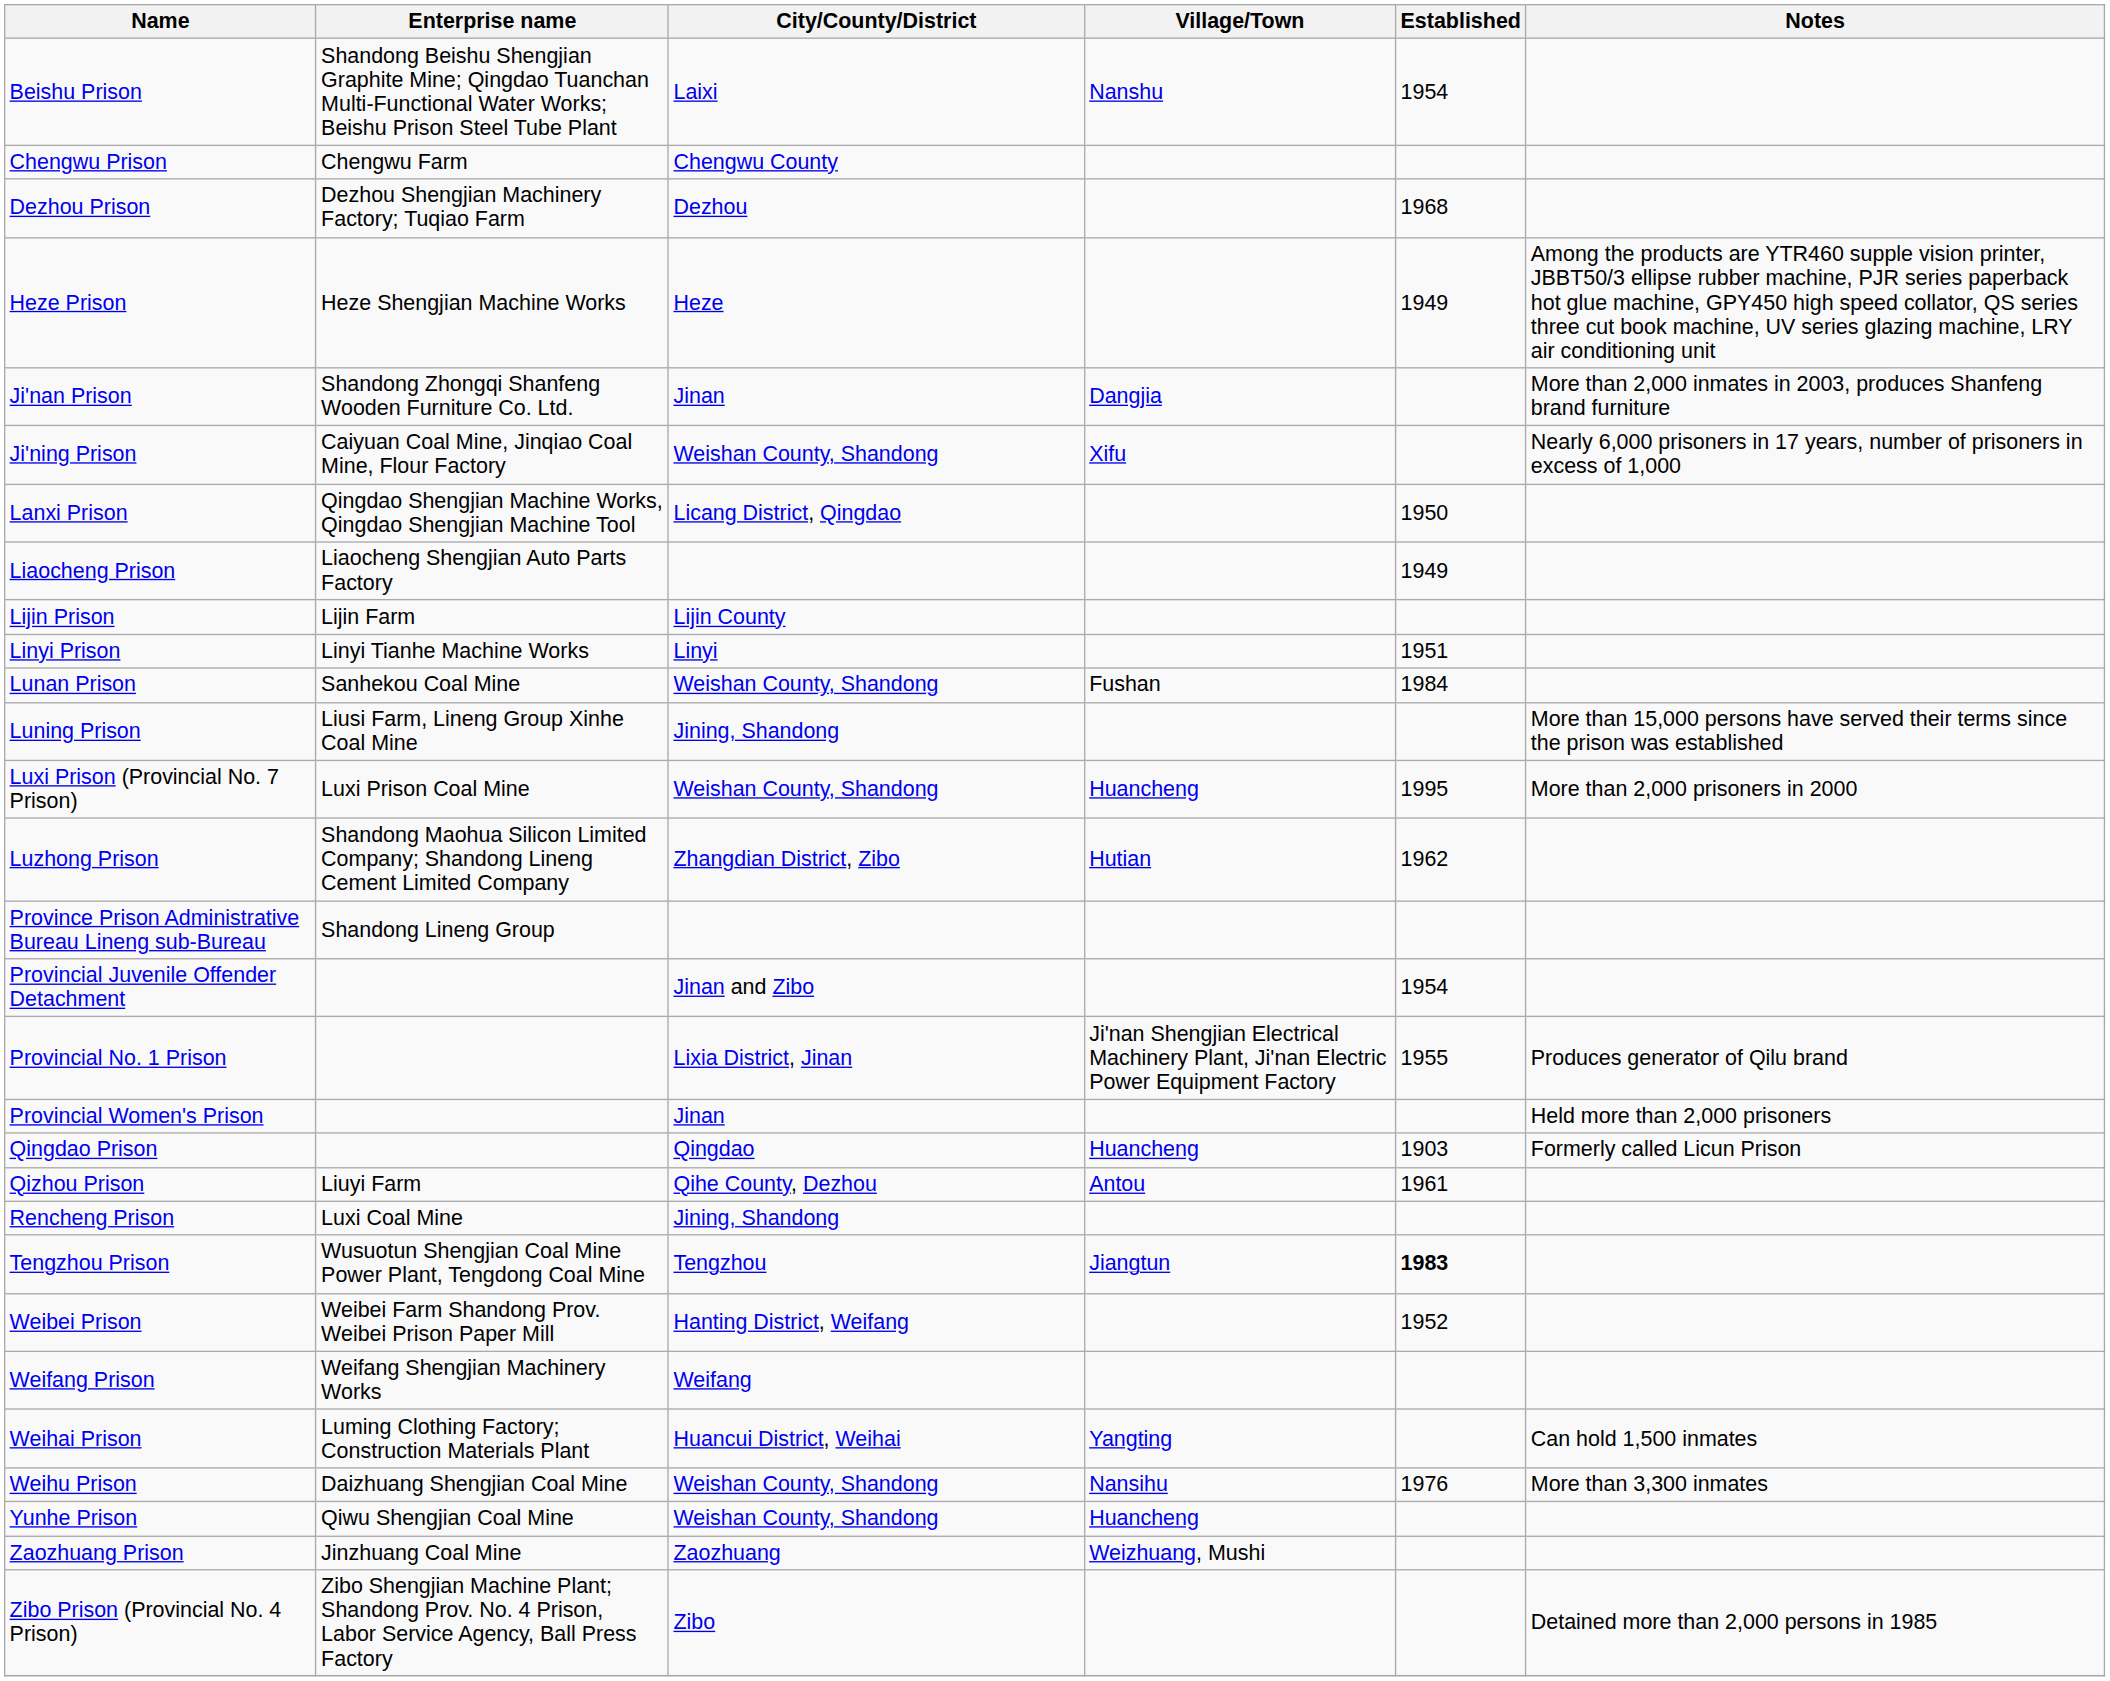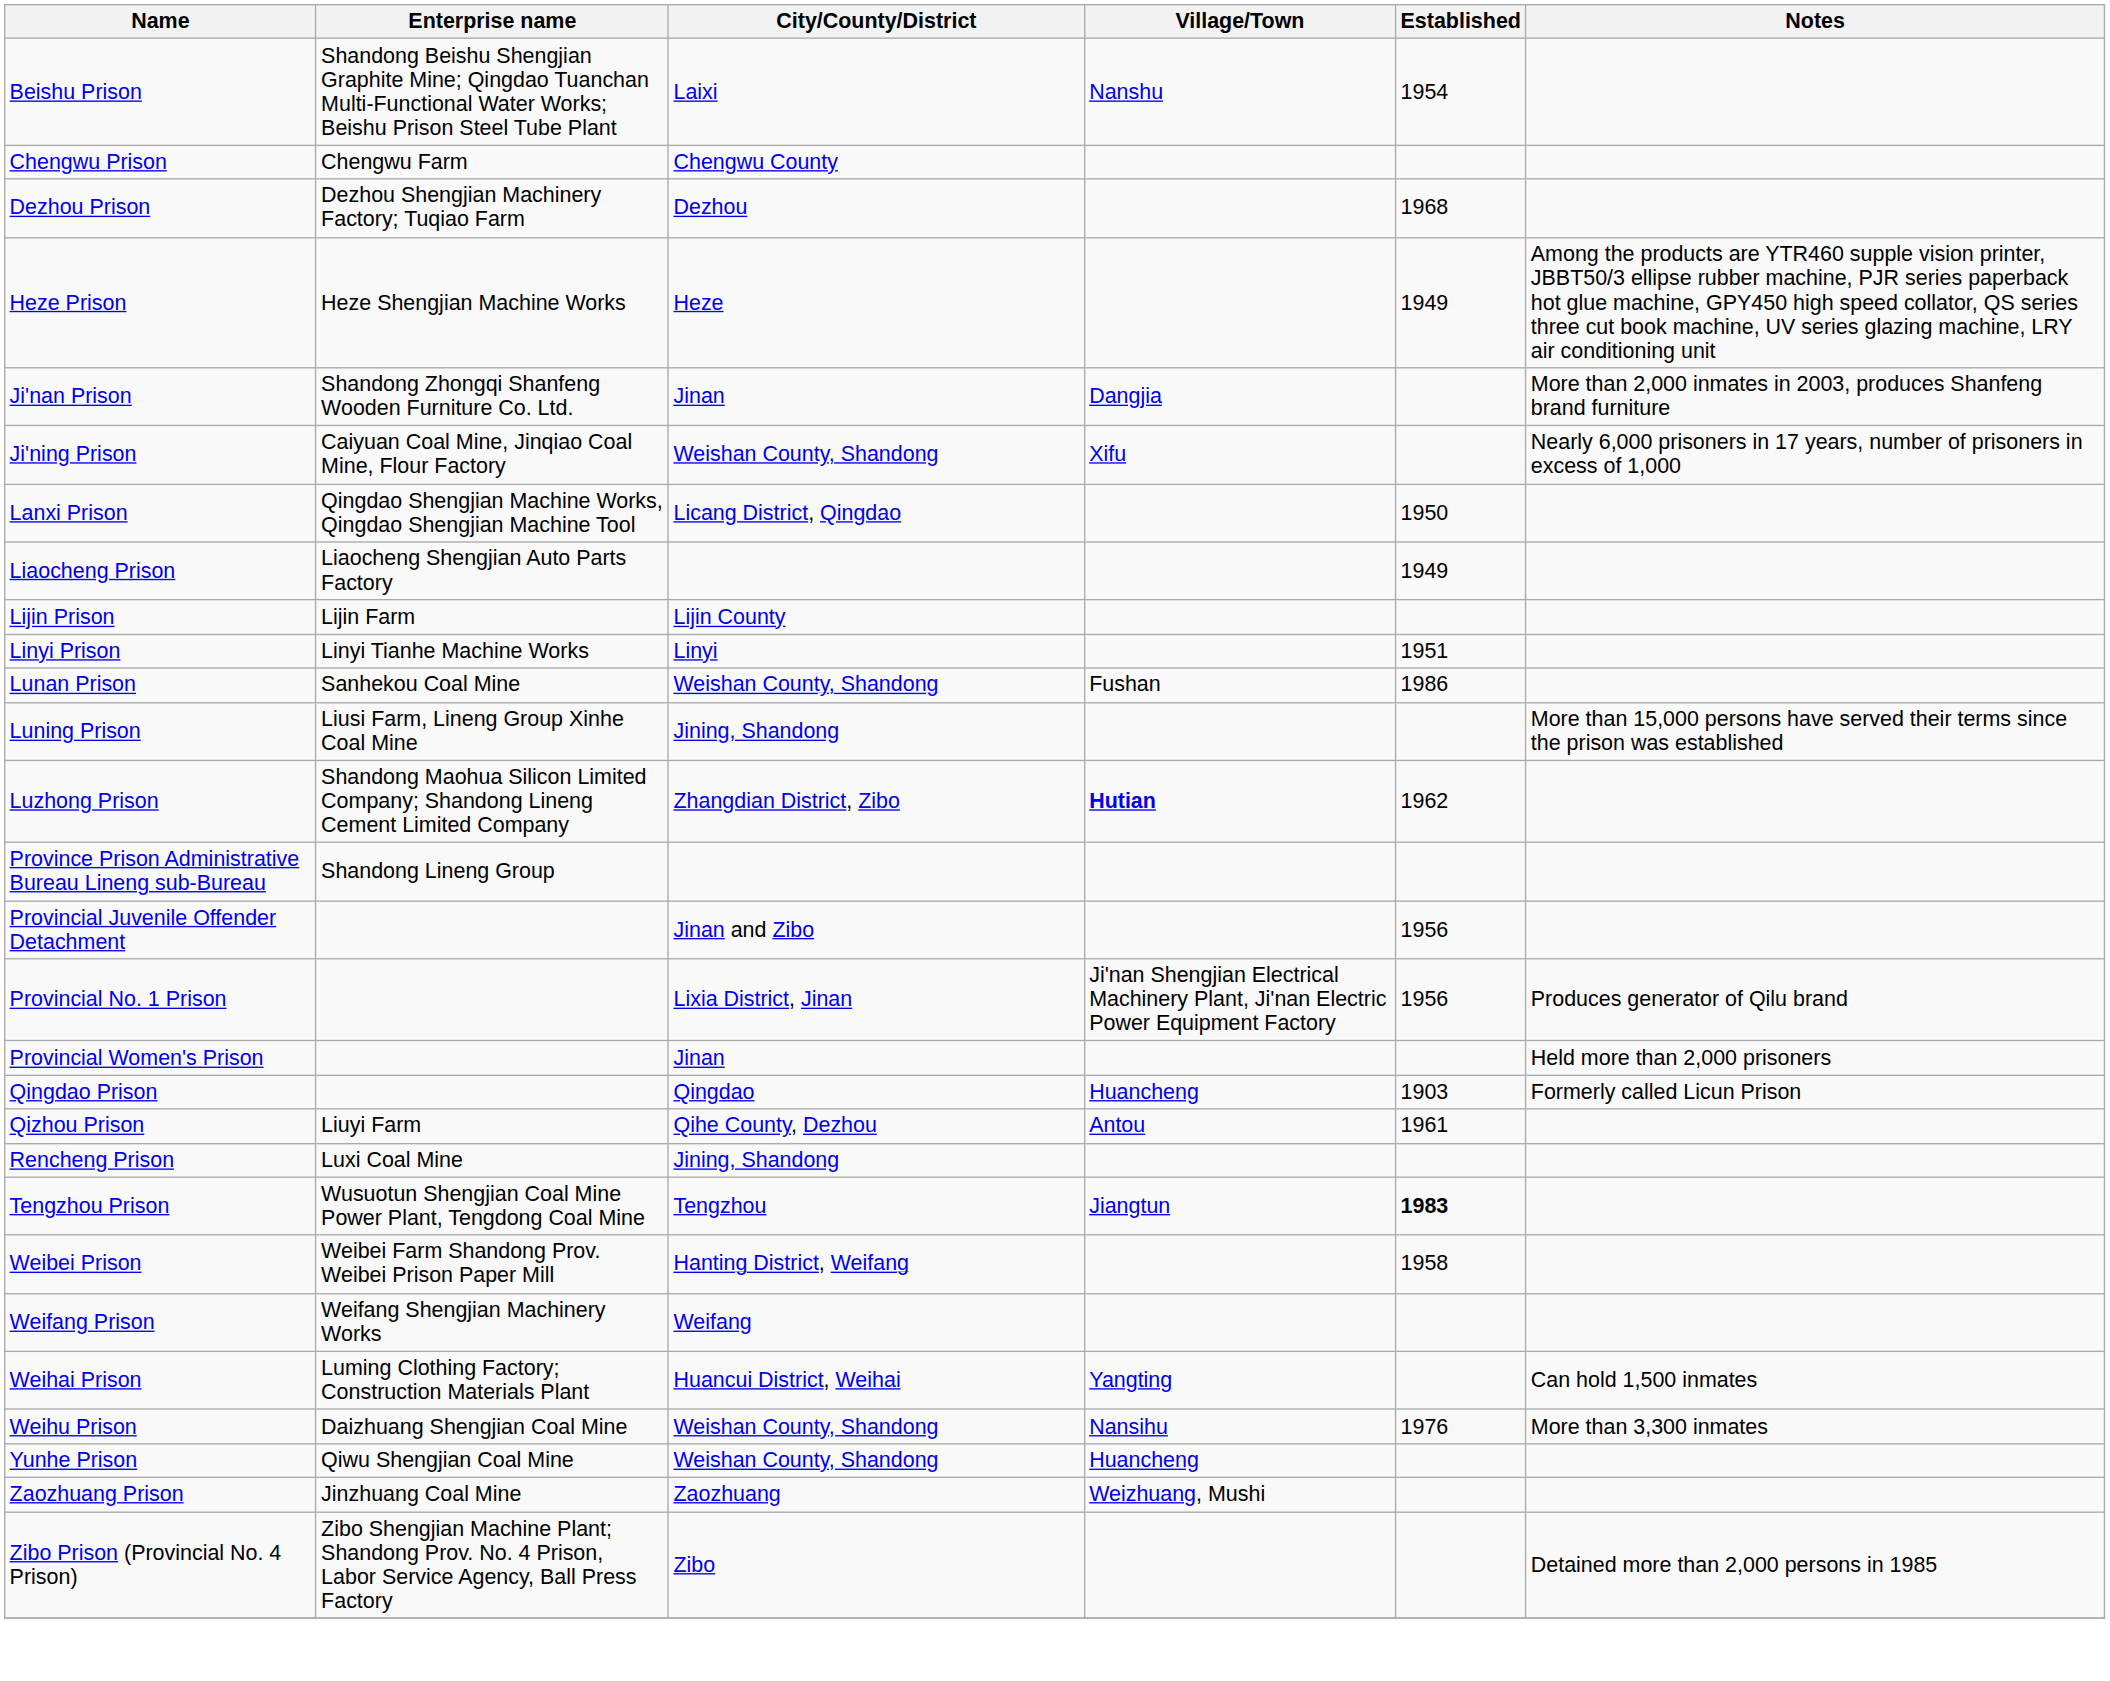 <table class="wikitable">
 <tr>
 <th width=15%>Name</th>
 <th width=17%>Enterprise name</th>
 <th width=20%>City/County/District</th>
 <th width=15%>Village/Town</th>
 <th width=5%>Established</th>
 <th width=28%>Notes</th>
 </tr>
 <tr>
 <td><a href='#'>Beishu Prison</a></td>
 <td>Shandong Beishu Shengjian Graphite Mine; Qingdao Tuanchan Multi-Functional Water Works; Beishu Prison Steel Tube Plant</td>
 <td><a href='#'>Laixi</a></td>
 <td><a href='#'>Nanshu</a></td>
 <td>1954</td>
 <td></td>
 </tr>
 <tr>
 <td><a href='#'>Chengwu Prison</a></td>
 <td>Chengwu Farm</td>
 <td><a href='#'>Chengwu County</a></td>
 <td></td>
 <td></td>
 <td></td>
 </tr>
 <tr>
 <td><a href='#'>Dezhou Prison</a></td>
 <td>Dezhou Shengjian Machinery Factory; Tuqiao Farm</td>
 <td><a href='#'>Dezhou</a></td>
 <td></td>
 <td>1968</td>
 <td></td>
 </tr>
 <tr>
 <td><a href='#'>Heze Prison</a></td>
 <td>Heze Shengjian Machine Works</td>
 <td><a href='#'>Heze</a></td>
 <td></td>
 <td>1949</td>
 <td>Among the products are YTR460 supple vision printer, JBBT50/3 ellipse rubber machine, PJR series paperback hot glue machine, GPY450 high speed collator, QS series three cut book machine, UV series glazing machine, LRY air conditioning unit</td>
 </tr>
 <tr>
 <td><a href='#'>Ji'nan Prison</a></td>
 <td>Shandong Zhongqi Shanfeng Wooden Furniture Co. Ltd.</td>
 <td><a href='#'>Jinan</a></td>
 <td><a href='#'>Dangjia</a></td>
 <td></td>
 <td>More than 2,000 inmates in 2003, produces Shanfeng brand furniture</td>
 </tr>
 <tr>
 <td><a href='#'>Ji'ning Prison</a></td>
 <td>Caiyuan Coal Mine, Jinqiao Coal Mine, Flour Factory</td>
 <td><a href='#'>Weishan County, Shandong</a></td>
 <td><a href='#'>Xifu</a></td>
 <td></td>
 <td>Nearly 6,000 prisoners in 17 years, number of prisoners in excess of 1,000</td>
 </tr>
 <tr>
 <td><a href='#'>Lanxi Prison</a></td>
 <td>Qingdao Shengjian Machine Works, Qingdao Shengjian Machine Tool</td>
 <td><a href='#'>Licang District</a>, <a href='#'>Qingdao</a></td>
 <td></td>
 <td>1950</td>
 <td></td>
 </tr>
 <tr>
 <td><a href='#'>Liaocheng Prison</a></td>
 <td>Liaocheng Shengjian Auto Parts Factory</td>
 <td></td>
 <td></td>
 <td>1949</td>
 <td></td>
 </tr>
 <tr>
 <td><a href='#'>Lijin Prison</a></td>
 <td>Lijin Farm</td>
 <td><a href='#'>Lijin County</a></td>
 <td></td>
 <td></td>
 <td></td>
 </tr>
 <tr>
 <td><a href='#'>Linyi Prison</a></td>
 <td>Linyi Tianhe Machine Works</td>
 <td><a href='#'>Linyi</a></td>
 <td></td>
 <td>1951</td>
 <td></td>
 </tr>
 <tr>
 <td><a href='#'>Lunan Prison</a></td>
 <td>Sanhekou Coal Mine</td>
 <td><a href='#'>Weishan County, Shandong</a></td>
 <td>Fushan</td>
-<td>1984</td>
+<td>1986</td>
 <td></td>
 </tr>
 <tr>
 <td><a href='#'>Luning Prison</a></td>
 <td>Liusi Farm, Lineng Group Xinhe Coal Mine</td>
 <td><a href='#'>Jining, Shandong</a></td>
 <td></td>
 <td></td>
 <td>More than 15,000 persons have served their terms since the prison was established</td>
 </tr>
 <tr>
-<td><a href='#'>Luxi Prison</a> (Provincial No. 7 Prison)</td>
-<td>Luxi Prison Coal Mine</td>
-<td><a href='#'>Weishan County, Shandong</a></td>
-<td><a href='#'>Huancheng</a></td>
-<td>1995</td>
-<td>More than 2,000 prisoners in 2000</td>
-</tr>
-<tr>
 <td><a href='#'>Luzhong Prison</a></td>
 <td>Shandong Maohua Silicon Limited Company; Shandong Lineng Cement Limited Company</td>
 <td><a href='#'>Zhangdian District</a>, <a href='#'>Zibo</a></td>
-<td><a href='#'>Hutian</a></td>
+<td><strong><a href='#'>Hutian</a></strong></td>
 <td>1962</td>
 <td></td>
 </tr>
 <tr>
 <td><a href='#'>Province Prison Administrative Bureau Lineng sub-Bureau</a></td>
 <td>Shandong Lineng Group</td>
 <td></td>
 <td></td>
 <td></td>
 <td></td>
 </tr>
 <tr>
 <td><a href='#'>Provincial Juvenile Offender Detachment</a></td>
 <td></td>
 <td><a href='#'>Jinan</a> and <a href='#'>Zibo</a></td>
 <td></td>
-<td>1954</td>
+<td>1956</td>
 <td></td>
 </tr>
 <tr>
 <td><a href='#'>Provincial No. 1 Prison</a></td>
 <td></td>
 <td><a href='#'>Lixia District</a>, <a href='#'>Jinan</a></td>
 <td>Ji'nan Shengjian Electrical Machinery Plant, Ji'nan Electric Power Equipment Factory</td>
-<td>1955</td>
+<td>1956</td>
 <td>Produces generator of Qilu brand</td>
 </tr>
 <tr>
 <td><a href='#'>Provincial Women's Prison</a></td>
 <td></td>
 <td><a href='#'>Jinan</a></td>
 <td></td>
 <td></td>
 <td>Held more than 2,000 prisoners</td>
 </tr>
 <tr>
 <td><a href='#'>Qingdao Prison</a></td>
 <td></td>
 <td><a href='#'>Qingdao</a></td>
 <td><a href='#'>Huancheng</a></td>
 <td>1903</td>
 <td>Formerly called Licun Prison</td>
 </tr>
 <tr>
 <td><a href='#'>Qizhou Prison</a></td>
 <td>Liuyi Farm</td>
 <td><a href='#'>Qihe County</a>, <a href='#'>Dezhou</a></td>
 <td><a href='#'>Antou</a></td>
 <td>1961</td>
 <td></td>
 </tr>
 <tr>
 <td><a href='#'>Rencheng Prison</a></td>
 <td>Luxi Coal Mine</td>
 <td><a href='#'>Jining, Shandong</a></td>
 <td></td>
 <td></td>
 <td></td>
 </tr>
 <tr>
 <td><a href='#'>Tengzhou Prison</a></td>
 <td>Wusuotun Shengjian Coal Mine Power Plant, Tengdong Coal Mine</td>
 <td><a href='#'>Tengzhou</a></td>
 <td><a href='#'>Jiangtun</a></td>
 <td><strong>1983</strong></td>
 <td></td>
 </tr>
 <tr>
 <td><a href='#'>Weibei Prison</a></td>
 <td>Weibei Farm Shandong Prov. Weibei Prison Paper Mill</td>
 <td><a href='#'>Hanting District</a>, <a href='#'>Weifang</a></td>
 <td></td>
-<td>1952</td>
+<td>1958</td>
 <td></td>
 </tr>
 <tr>
 <td><a href='#'>Weifang Prison</a></td>
 <td>Weifang Shengjian Machinery Works</td>
 <td><a href='#'>Weifang</a></td>
 <td></td>
 <td></td>
 <td></td>
 </tr>
 <tr>
 <td><a href='#'>Weihai Prison</a></td>
 <td>Luming Clothing Factory; Construction Materials Plant</td>
 <td><a href='#'>Huancui District</a>, <a href='#'>Weihai</a></td>
 <td><a href='#'>Yangting</a></td>
 <td></td>
 <td>Can hold 1,500 inmates</td>
 </tr>
 <tr>
 <td><a href='#'>Weihu Prison</a></td>
 <td>Daizhuang Shengjian Coal Mine</td>
 <td><a href='#'>Weishan County, Shandong</a></td>
 <td><a href='#'>Nansihu</a></td>
 <td>1976</td>
 <td>More than 3,300 inmates</td>
 </tr>
 <tr>
 <td><a href='#'>Yunhe Prison</a></td>
 <td>Qiwu Shengjian Coal Mine</td>
 <td><a href='#'>Weishan County, Shandong</a></td>
 <td><a href='#'>Huancheng</a></td>
 <td></td>
 <td></td>
 </tr>
 <tr>
 <td><a href='#'>Zaozhuang Prison</a></td>
 <td>Jinzhuang Coal Mine</td>
 <td><a href='#'>Zaozhuang</a></td>
 <td><a href='#'>Weizhuang</a>, Mushi</td>
 <td></td>
 <td></td>
 </tr>
 <tr>
 <td><a href='#'>Zibo Prison</a> (Provincial No. 4 Prison)</td>
 <td>Zibo Shengjian Machine Plant; Shandong Prov. No. 4 Prison, Labor Service Agency, Ball Press Factory</td>
 <td><a href='#'>Zibo</a></td>
 <td></td>
 <td></td>
 <td>Detained more than 2,000 persons in 1985</td>
 </tr>
 <tr>
 </tr>
 </table>
